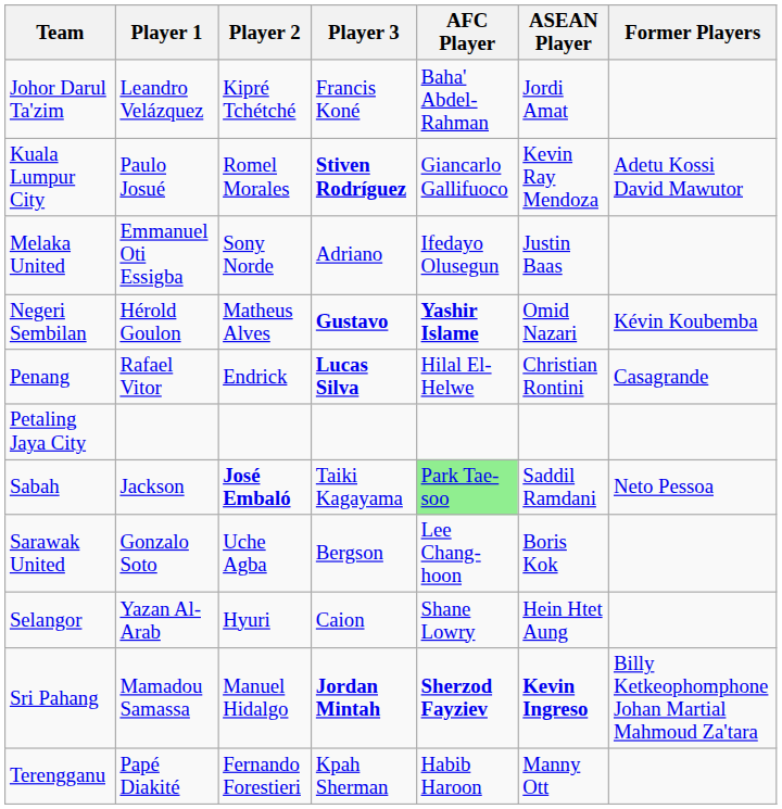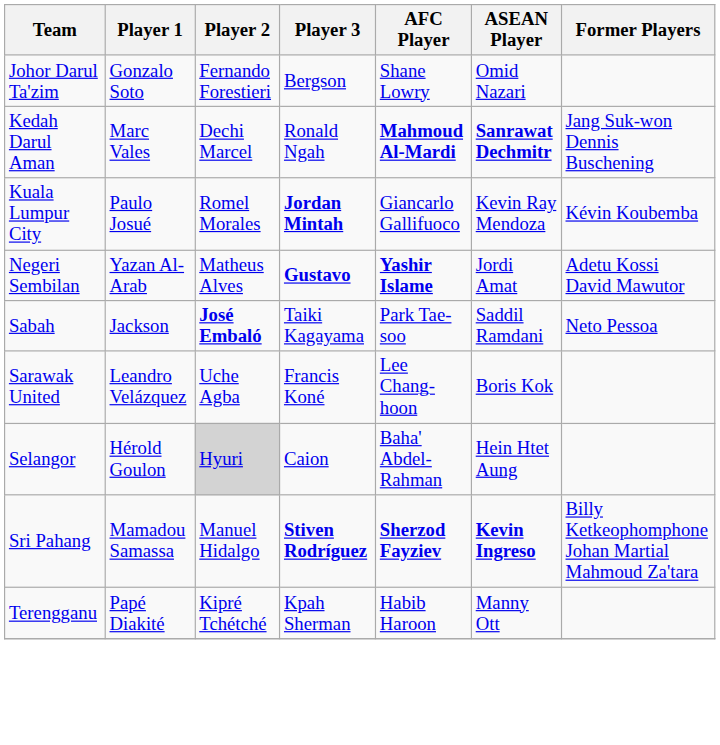 <table class="wikitable sortable">
 <tr>
 <th style="width:200px;">Team</th>
 <th style="width:200px;">Player 1</th>
 <th style="width:200px;">Player 2</th>
 <th style="width:200px;">Player 3</th>
 <th style="width:200px;">AFC Player</th>
 <th style="width:200px;">ASEAN Player</th>
 <th style="width:200px;">Former Players </th>
 </tr>
 <tr>
 <td><a href='#'>Johor Darul Ta'zim</a></td>
-<td> <a href='#'>Leandro Velázquez</a></td>
-<td> <a href='#'>Kipré Tchétché</a></td>
-<td> <a href='#'>Francis Koné</a></td>
-<td> <a href='#'>Baha' Abdel-Rahman</a></td>
-<td> <a href='#'>Jordi Amat</a></td>
+<td> <a href='#'>Gonzalo Soto</a></td>
+<td> <a href='#'>Fernando Forestieri</a></td>
+<td> <a href='#'>Bergson</a></td>
+<td> <a href='#'>Shane Lowry</a></td>
+<td> <a href='#'>Omid Nazari</a></td>
 <td></td>
+</tr>
+<tr>
+<td><a href='#'>Kedah Darul Aman</a></td>
+<td> <a href='#'>Marc Vales</a></td>
+<td> <a href='#'>Dechi Marcel</a></td>
+<td> <a href='#'>Ronald Ngah</a></td>
+<td> <strong><a href='#'>Mahmoud Al-Mardi</a></strong></td>
+<td> <strong><a href='#'>Sanrawat Dechmitr</a></strong></td>
+<td> <a href='#'>Jang Suk-won</a><br> <a href='#'>Dennis Buschening</a><br></td>
 </tr>
 <tr>
 <td><a href='#'>Kuala Lumpur City</a></td>
 <td> <a href='#'>Paulo Josué</a></td>
 <td> <a href='#'>Romel Morales</a></td>
-<td> <strong><a href='#'>Stiven Rodríguez</a></strong></td>
+<td> <strong><a href='#'>Jordan Mintah</a></strong></td>
 <td> <a href='#'>Giancarlo Gallifuoco</a></td>
 <td> <a href='#'>Kevin Ray Mendoza</a></td>
-<td> <a href='#'>Adetu Kossi</a><br> <a href='#'>David Mawutor</a></td>
-</tr>
-<tr>
-<td><a href='#'>Melaka United</a></td>
-<td> <a href='#'>Emmanuel Oti Essigba</a></td>
-<td> <a href='#'>Sony Norde</a></td>
-<td> <a href='#'>Adriano</a></td>
-<td> <a href='#'>Ifedayo Olusegun</a></td>
-<td> <a href='#'>Justin Baas</a></td>
-<td></td>
+<td> <a href='#'>Kévin Koubemba</a></td>
 </tr>
 <tr>
 <td><a href='#'>Negeri Sembilan</a></td>
-<td> <a href='#'>Hérold Goulon</a></td>
+<td> <a href='#'>Yazan Al-Arab</a></td>
 <td> <a href='#'>Matheus Alves</a></td>
 <td> <strong><a href='#'>Gustavo</a></strong></td>
 <td> <strong><a href='#'>Yashir Islame</a></strong></td>
-<td> <a href='#'>Omid Nazari</a></td>
-<td> <a href='#'>Kévin Koubemba</a></td>
-</tr>
-<tr>
-<td><a href='#'>Penang</a></td>
-<td> <a href='#'>Rafael Vitor</a></td>
-<td> <a href='#'>Endrick</a></td>
-<td> <strong><a href='#'>Lucas Silva</a></strong></td>
-<td> <a href='#'>Hilal El-Helwe</a></td>
-<td> <a href='#'>Christian Rontini</a></td>
-<td> <a href='#'>Casagrande</a></td>
-</tr>
-<tr>
-<td><a href='#'>Petaling Jaya City</a></td>
-<td></td>
-<td></td>
-<td></td>
-<td></td>
-<td></td>
-<td></td>
+<td> <a href='#'>Jordi Amat</a></td>
+<td> <a href='#'>Adetu Kossi</a><br> <a href='#'>David Mawutor</a></td>
 </tr>
 <tr>
 <td><a href='#'>Sabah</a></td>
 <td> <a href='#'>Jackson</a></td>
 <td> <strong><a href='#'>José Embaló</a></strong></td>
 <td> <a href='#'>Taiki Kagayama</a></td>
-<td style="background: lightgreen;"> <a href='#'>Park Tae-soo</a></td>
+<td> <a href='#'>Park Tae-soo</a></td>
 <td> <a href='#'>Saddil Ramdani</a></td>
 <td> <a href='#'>Neto Pessoa</a></td>
 </tr>
 <tr>
 <td><a href='#'>Sarawak United</a></td>
-<td> <a href='#'>Gonzalo Soto</a></td>
+<td> <a href='#'>Leandro Velázquez</a></td>
 <td> <a href='#'>Uche Agba</a></td>
-<td> <a href='#'>Bergson</a></td>
+<td> <a href='#'>Francis Koné</a></td>
 <td> <a href='#'>Lee Chang-hoon</a></td>
 <td> <a href='#'>Boris Kok</a></td>
 <td></td>
 </tr>
 <tr>
 <td><a href='#'>Selangor</a></td>
-<td> <a href='#'>Yazan Al-Arab</a></td>
-<td> <a href='#'>Hyuri</a></td>
+<td> <a href='#'>Hérold Goulon</a></td>
+<td style="background: lightgrey;"> <a href='#'>Hyuri</a></td>
 <td> <a href='#'>Caion</a></td>
-<td> <a href='#'>Shane Lowry</a></td>
+<td> <a href='#'>Baha' Abdel-Rahman</a></td>
 <td> <a href='#'>Hein Htet Aung</a></td>
 <td></td>
 </tr>
 <tr>
 <td><a href='#'>Sri Pahang</a></td>
 <td> <a href='#'>Mamadou Samassa</a></td>
 <td> <a href='#'>Manuel Hidalgo</a></td>
-<td> <strong><a href='#'>Jordan Mintah</a></strong></td>
+<td> <strong><a href='#'>Stiven Rodríguez</a></strong></td>
 <td> <strong><a href='#'>Sherzod Fayziev</a></strong></td>
 <td> <strong><a href='#'>Kevin Ingreso</a></strong></td>
 <td> <a href='#'>Billy Ketkeophomphone</a><br> <a href='#'>Johan Martial</a><br> <a href='#'>Mahmoud Za'tara</a></td>
 </tr>
 <tr>
 <td><a href='#'>Terengganu</a></td>
 <td> <a href='#'>Papé Diakité</a></td>
-<td> <a href='#'>Fernando Forestieri</a></td>
+<td> <a href='#'>Kipré Tchétché</a></td>
 <td> <a href='#'>Kpah Sherman</a></td>
 <td> <a href='#'>Habib Haroon</a></td>
 <td> <a href='#'>Manny Ott</a></td>
 <td></td>
 </tr>
 <tr>
 </tr>
 </table>
